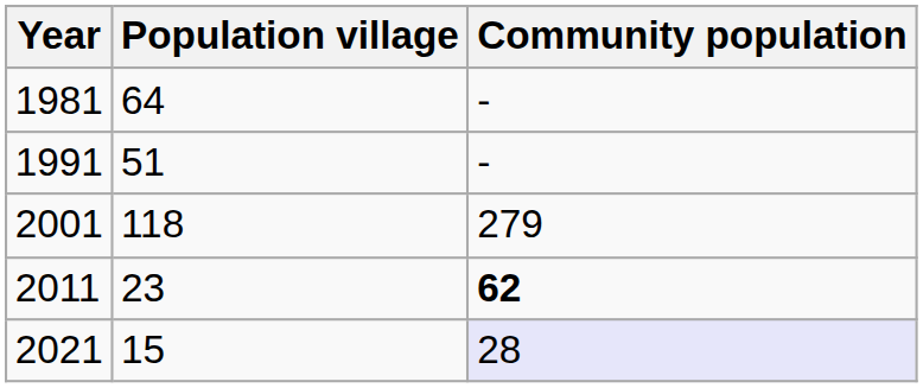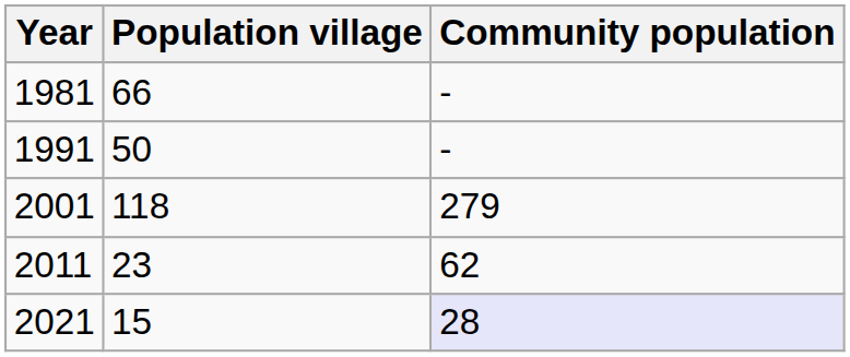 <table class="wikitable">
 <tr>
 <th>Year</th>
 <th>Population village</th>
 <th>Community population</th>
 </tr>
 <tr>
 <td>1981</td>
-<td>64</td>
+<td>66</td>
 <td>-</td>
 </tr>
 <tr>
 <td>1991</td>
-<td>51</td>
+<td>50</td>
 <td>-</td>
 </tr>
 <tr>
 <td>2001</td>
 <td>118</td>
 <td>279</td>
 </tr>
 <tr>
 <td>2011</td>
 <td>23</td>
-<td><strong>62</strong></td>
+<td>62</td>
 </tr>
 <tr>
 <td>2021</td>
 <td>15</td>
 <td style="background: lavender;">28</td>
 </tr>
 </table>
